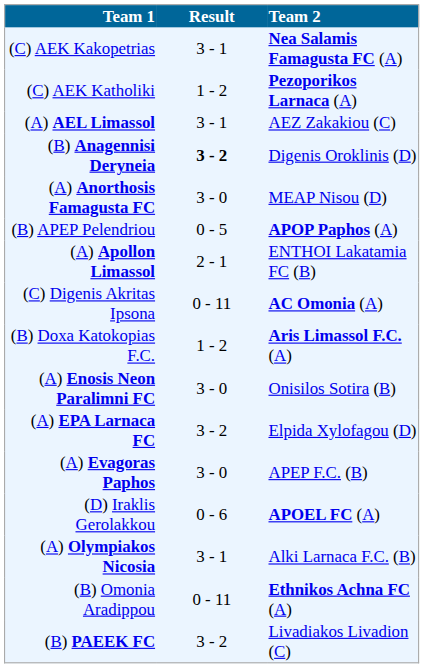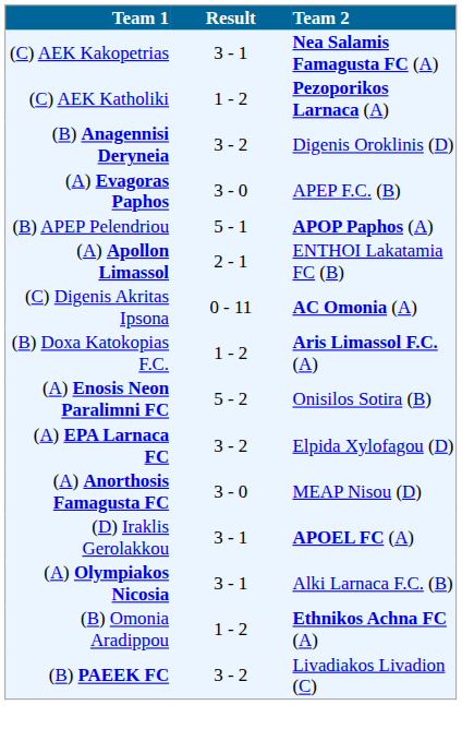 <table cellspacing="0" style="background: #EBF5FF; border: 1px #aaa solid; border-collapse: collapse; font-size: 95%;" width=60%>
 <tr bgcolor=#006699 style="color:white;">
 <th width=30% align="right">Team 1</th>
 <th width=22% align="center">Result</th>
 <th width=30% align="left">Team 2</th>
 </tr>
 <tr>
 <td align=right>(<a href='#'>C</a>) <a href='#'>AEK Kakopetrias</a></td>
 <td align=center>3 - 1</td>
 <td align=left><strong><a href='#'>Nea Salamis Famagusta FC</a></strong> (<a href='#'>A</a>)</td>
 </tr>
 <tr>
 <td align=right>(<a href='#'>C</a>) <a href='#'>AEK Katholiki</a></td>
 <td align=center>1 - 2</td>
 <td align=left><strong><a href='#'>Pezoporikos Larnaca</a></strong> (<a href='#'>A</a>)</td>
 </tr>
 <tr>
-<td align=right>(<a href='#'>A</a>) <strong><a href='#'>AEL Limassol</a></strong></td>
-<td align=center>3 - 1</td>
-<td align=left><a href='#'>AEZ Zakakiou</a> (<a href='#'>C</a>)</td>
-</tr>
-<tr>
 <td align=right>(<a href='#'>B</a>) <strong><a href='#'>Anagennisi Deryneia</a></strong></td>
-<td align=center><strong>3 - 2</strong></td>
+<td align=center>3 - 2</td>
 <td align=left><a href='#'>Digenis Oroklinis</a> (<a href='#'>D</a>)</td>
 </tr>
 <tr>
-<td align=right>(<a href='#'>A</a>) <strong><a href='#'>Anorthosis Famagusta FC</a></strong></td>
+<td align=right>(<a href='#'>A</a>) <strong><a href='#'>Evagoras Paphos</a></strong></td>
 <td align=center>3 - 0</td>
-<td align=left><a href='#'>MEAP Nisou</a> (<a href='#'>D</a>)</td>
+<td align=left><a href='#'>APEP F.C.</a> (<a href='#'>B</a>)</td>
 </tr>
 <tr>
 <td align=right>(<a href='#'>B</a>) <a href='#'>APEP Pelendriou</a></td>
-<td align=center>0 - 5</td>
+<td align=center>5 - 1</td>
 <td align=left><strong><a href='#'>APOP Paphos</a></strong> (<a href='#'>A</a>)</td>
 </tr>
 <tr>
 <td align=right>(<a href='#'>A</a>) <strong><a href='#'>Apollon Limassol</a></strong></td>
 <td align=center>2 - 1</td>
 <td align=left><a href='#'>ENTHOI Lakatamia FC</a> (<a href='#'>B</a>)</td>
 </tr>
 <tr>
 <td align=right>(<a href='#'>C</a>) <a href='#'>Digenis Akritas Ipsona</a></td>
 <td align=center>0 - 11</td>
 <td align=left><strong><a href='#'>AC Omonia</a></strong> (<a href='#'>A</a>)</td>
 </tr>
 <tr>
 <td align=right>(<a href='#'>B</a>) <a href='#'>Doxa Katokopias F.C.</a></td>
 <td align=center>1 - 2</td>
 <td align=left><strong><a href='#'>Aris Limassol F.C.</a></strong> (<a href='#'>A</a>)</td>
 </tr>
 <tr>
 <td align=right>(<a href='#'>A</a>) <strong><a href='#'>Enosis Neon Paralimni FC</a></strong></td>
-<td align=center>3 - 0</td>
+<td align=center>5 - 2</td>
 <td align=left><a href='#'>Onisilos Sotira</a> (<a href='#'>B</a>)</td>
 </tr>
 <tr>
 <td align=right>(<a href='#'>A</a>) <strong><a href='#'>EPA Larnaca FC</a></strong></td>
 <td align=center>3 - 2</td>
 <td align=left><a href='#'>Elpida Xylofagou</a> (<a href='#'>D</a>)</td>
 </tr>
 <tr>
-<td align=right>(<a href='#'>A</a>) <strong><a href='#'>Evagoras Paphos</a></strong></td>
+<td align=right>(<a href='#'>A</a>) <strong><a href='#'>Anorthosis Famagusta FC</a></strong></td>
 <td align=center>3 - 0</td>
-<td align=left><a href='#'>APEP F.C.</a> (<a href='#'>B</a>)</td>
+<td align=left><a href='#'>MEAP Nisou</a> (<a href='#'>D</a>)</td>
 </tr>
 <tr>
 <td align=right>(<a href='#'>D</a>) <a href='#'>Iraklis Gerolakkou</a></td>
-<td align=center>0 - 6</td>
+<td align=center>3 - 1</td>
 <td align=left><strong><a href='#'>APOEL FC</a></strong> (<a href='#'>A</a>)</td>
 </tr>
 <tr>
 <td align=right>(<a href='#'>A</a>) <strong><a href='#'>Olympiakos Nicosia</a></strong></td>
 <td align=center>3 - 1</td>
 <td align=left><a href='#'>Alki Larnaca F.C.</a> (<a href='#'>B</a>)</td>
 </tr>
 <tr>
 <td align=right>(<a href='#'>B</a>) <a href='#'>Omonia Aradippou</a></td>
-<td align=center>0 - 11</td>
+<td align=center>1 - 2</td>
 <td align=left><strong><a href='#'>Ethnikos Achna FC</a></strong> (<a href='#'>A</a>)</td>
 </tr>
 <tr>
 <td align=right>(<a href='#'>B</a>) <strong><a href='#'>PAEEK FC</a></strong></td>
 <td align=center>3 - 2</td>
 <td align=left><a href='#'>Livadiakos Livadion</a> (<a href='#'>C</a>)</td>
 </tr>
 <tr>
 </tr>
 </table>
